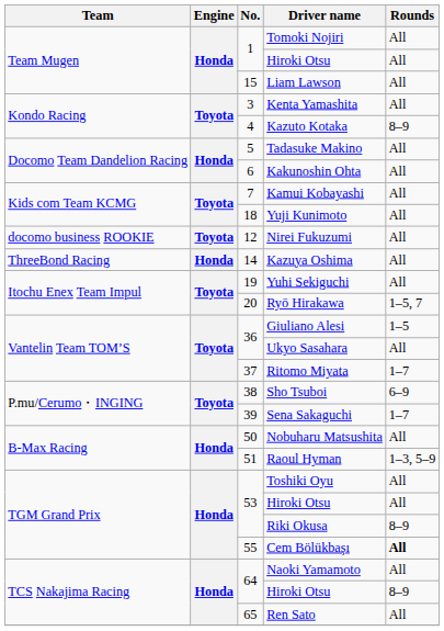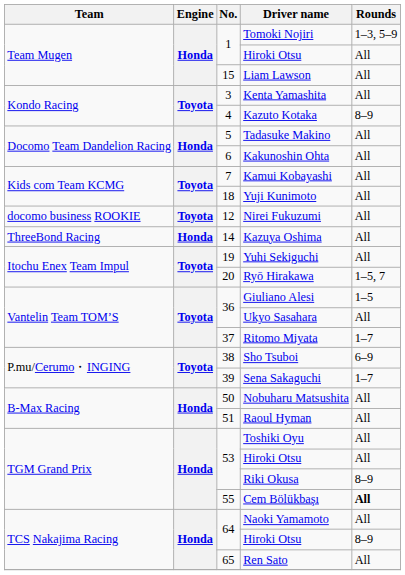 <table class="wikitable" style="font-size: 85%">
 <tr>
 <th>Team</th>
 <th>Engine</th>
 <th>No.</th>
 <th>Driver name</th>
 <th>Rounds</th>
 </tr>
 <tr>
 <td rowspan=3> <a href='#'>Team Mugen</a></td>
 <th rowspan=3><a href='#'>Honda</a></th>
 <td rowspan=2 align="center">1</td>
 <td> <a href='#'>Tomoki Nojiri</a></td>
-<td>All</td>
+<td nowrap>1–3, 5–9</td>
 </tr>
 <tr>
 <td> <a href='#'>Hiroki Otsu</a></td>
 <td>All</td>
 </tr>
 <tr>
 <td align="center">15</td>
 <td> <a href='#'>Liam Lawson</a></td>
 <td>All</td>
 </tr>
 <tr>
 <td rowspan=2> <a href='#'>Kondo Racing</a></td>
 <th rowspan="2"><a href='#'>Toyota</a></th>
 <td align="center">3</td>
 <td> <a href='#'>Kenta Yamashita</a></td>
 <td>All</td>
 </tr>
 <tr>
 <td align="center">4</td>
 <td> <a href='#'>Kazuto Kotaka</a></td>
 <td>8–9</td>
 </tr>
 <tr>
 <td rowspan=2 nowrap> <a href='#'>Docomo</a> <a href='#'>Team Dandelion Racing</a></td>
 <th rowspan=2><a href='#'>Honda</a></th>
 <td align="center">5</td>
 <td> <a href='#'>Tadasuke Makino</a></td>
 <td>All</td>
 </tr>
 <tr>
 <td align="center">6</td>
 <td> <a href='#'>Kakunoshin Ohta</a></td>
 <td>All</td>
 </tr>
 <tr>
 <td rowspan=2> <a href='#'>Kids com Team KCMG</a></td>
 <th rowspan="2"><a href='#'>Toyota</a></th>
 <td align="center">7</td>
 <td nowrap> <a href='#'>Kamui Kobayashi</a></td>
 <td>All</td>
 </tr>
 <tr>
 <td align="center">18</td>
 <td> <a href='#'>Yuji Kunimoto</a></td>
 <td>All</td>
 </tr>
 <tr>
 <td> <a href='#'>docomo business</a> <a href='#'>ROOKIE</a></td>
 <th><a href='#'>Toyota</a></th>
 <td align="center">12</td>
 <td> <a href='#'>Nirei Fukuzumi</a></td>
 <td>All</td>
 </tr>
 <tr>
 <td> <a href='#'>ThreeBond Racing</a></td>
 <th><a href='#'>Honda</a></th>
 <td align="center">14</td>
 <td> <a href='#'>Kazuya Oshima</a></td>
 <td>All</td>
 </tr>
 <tr>
 <td rowspan=2> <a href='#'>Itochu Enex</a> <a href='#'>Team Impul</a></td>
 <th rowspan="2"><a href='#'>Toyota</a></th>
 <td align="center">19</td>
 <td> <a href='#'>Yuhi Sekiguchi</a></td>
 <td>All</td>
 </tr>
 <tr>
 <td align="center">20</td>
 <td> <a href='#'>Ryō Hirakawa</a></td>
 <td>1–5, 7</td>
 </tr>
 <tr>
 <td rowspan="3"> <a href='#'>Vantelin</a> <a href='#'>Team TOM’S</a></td>
 <th rowspan="3"><a href='#'>Toyota</a></th>
 <td rowspan="2" align="center">36</td>
 <td> <a href='#'>Giuliano Alesi</a></td>
 <td>1–5</td>
 </tr>
 <tr>
 <td> <a href='#'>Ukyo Sasahara</a></td>
 <td>All</td>
 </tr>
 <tr>
 <td align="center">37</td>
 <td> <a href='#'>Ritomo Miyata</a></td>
 <td>1–7</td>
 </tr>
 <tr>
 <td rowspan=2> P.mu/<a href='#'>Cerumo</a>・<a href='#'>INGING</a></td>
 <th rowspan="2"><a href='#'>Toyota</a></th>
 <td align="center">38</td>
 <td> <a href='#'>Sho Tsuboi</a></td>
 <td>6–9</td>
 </tr>
 <tr>
 <td align="center">39</td>
 <td> <a href='#'>Sena Sakaguchi</a></td>
 <td>1–7</td>
 </tr>
 <tr>
 <td rowspan=2 nowrap> <a href='#'>B-Max Racing</a></td>
 <th rowspan=2><a href='#'>Honda</a></th>
 <td align="center">50</td>
 <td nowrap> <a href='#'>Nobuharu Matsushita</a></td>
 <td>All</td>
 </tr>
 <tr>
 <td align="center">51</td>
 <td> <a href='#'>Raoul Hyman</a></td>
-<td nowrap>1–3, 5–9</td>
+<td>All</td>
 </tr>
 <tr>
 <td rowspan=4> <a href='#'>TGM Grand Prix</a></td>
 <th rowspan=4><a href='#'>Honda</a></th>
 <td rowspan=3 align="center">53</td>
 <td> <a href='#'>Toshiki Oyu</a></td>
 <td>All</td>
 </tr>
 <tr>
 <td> <a href='#'>Hiroki Otsu</a></td>
 <td>All</td>
 </tr>
 <tr>
 <td> <a href='#'>Riki Okusa</a></td>
 <td>8–9</td>
 </tr>
 <tr>
 <td align="center">55</td>
 <td> <a href='#'>Cem Bölükbaşı</a></td>
 <td><strong>All</strong></td>
 </tr>
 <tr>
 <td rowspan=3> <a href='#'>TCS</a> <a href='#'>Nakajima Racing</a></td>
 <th rowspan=3><a href='#'>Honda</a></th>
 <td rowspan=2 align="center">64</td>
 <td> <a href='#'>Naoki Yamamoto</a></td>
 <td>All</td>
 </tr>
 <tr>
 <td> <a href='#'>Hiroki Otsu</a></td>
 <td>8–9</td>
 </tr>
 <tr>
 <td align="center">65</td>
 <td> <a href='#'>Ren Sato</a></td>
 <td>All</td>
 </tr>
 <tr>
 </tr>
 </table>
